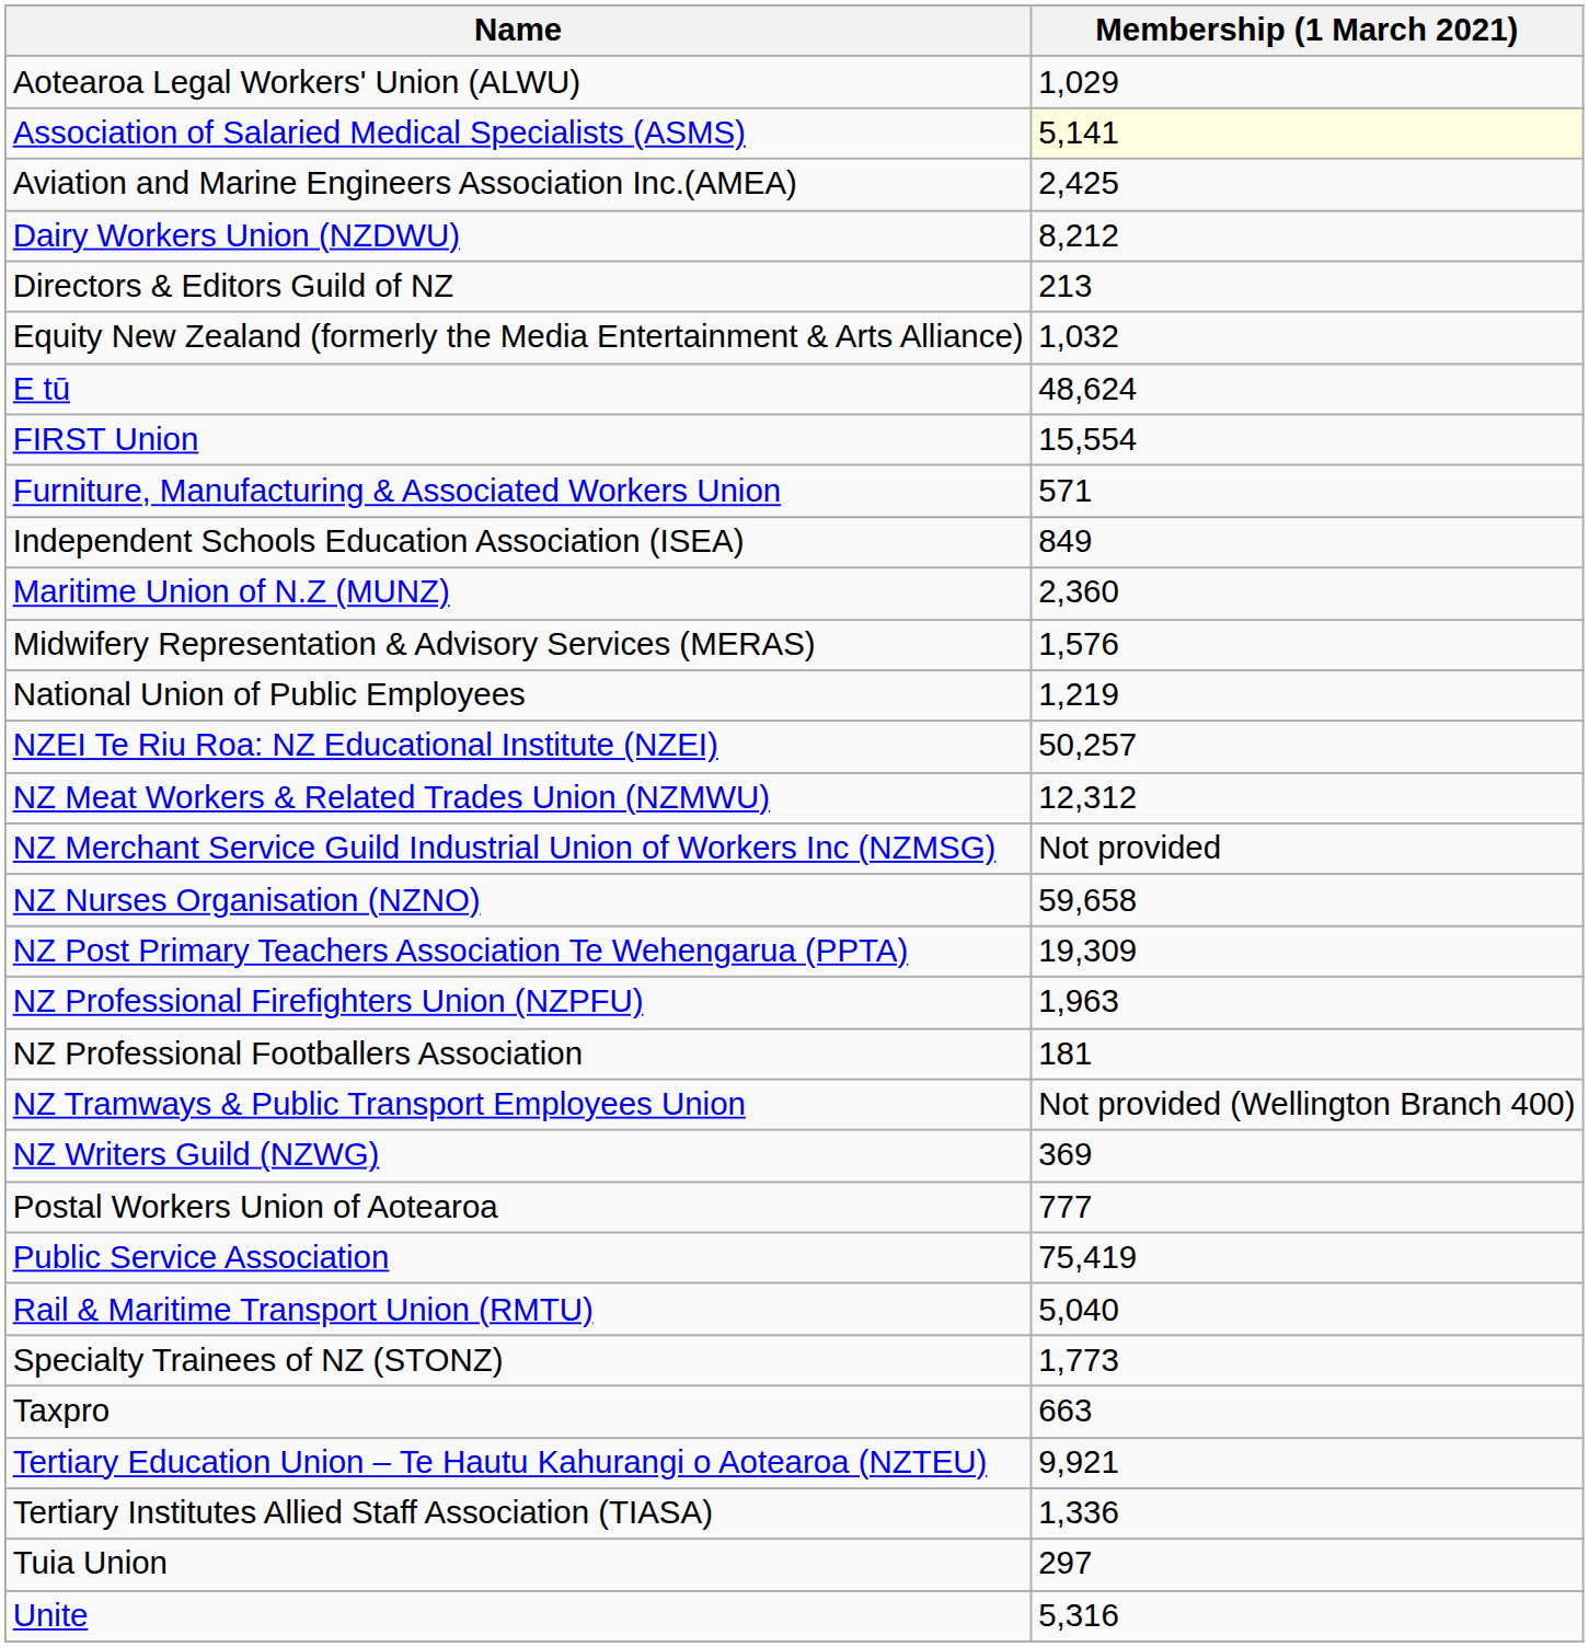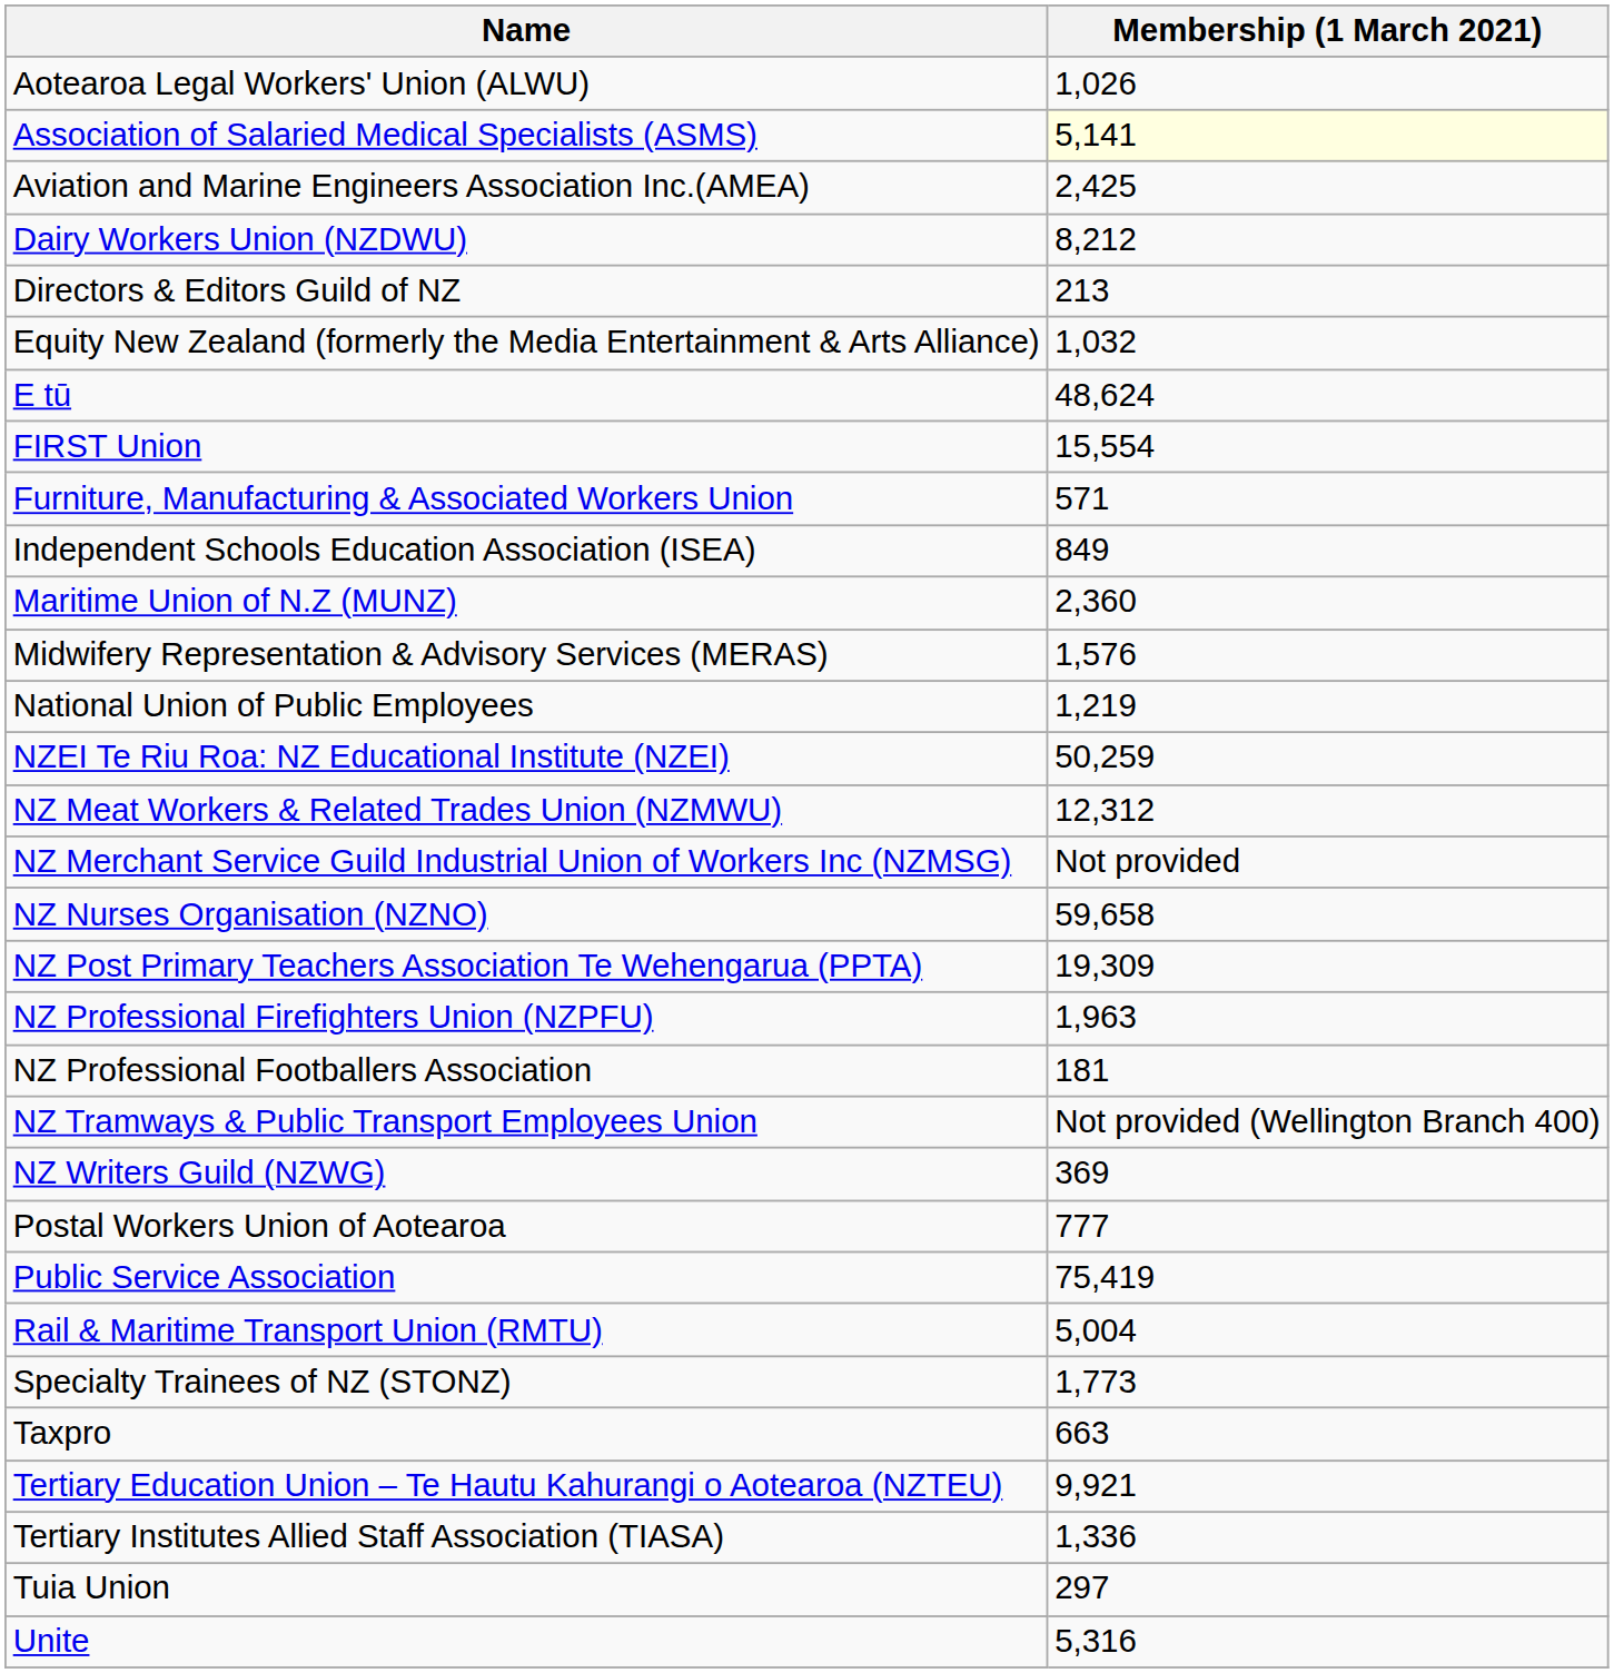 <table class="wikitable sortable">
 <tr>
 <th>Name </th>
 <th>Membership (1 March 2021) </th>
 </tr>
 <tr>
 <td>Aotearoa Legal Workers' Union (ALWU)</td>
-<td>1,029</td>
+<td>1,026</td>
 </tr>
 <tr>
 <td><a href='#'>Association of Salaried Medical Specialists (ASMS)</a></td>
 <td style="background: lightyellow;">5,141</td>
 </tr>
 <tr>
 <td>Aviation and Marine Engineers Association Inc.(AMEA)</td>
 <td>2,425</td>
 </tr>
 <tr>
 <td><a href='#'>Dairy Workers Union (NZDWU)</a></td>
 <td>8,212</td>
 </tr>
 <tr>
 <td>Directors & Editors Guild of NZ</td>
 <td>213</td>
 </tr>
 <tr>
 <td>Equity New Zealand (formerly the Media Entertainment & Arts Alliance)</td>
 <td>1,032</td>
 </tr>
 <tr>
 <td><a href='#'>E tū</a></td>
 <td>48,624</td>
 </tr>
 <tr>
 <td><a href='#'>FIRST Union</a></td>
 <td>15,554</td>
 </tr>
 <tr>
 <td><a href='#'>Furniture, Manufacturing & Associated Workers Union</a></td>
 <td>571</td>
 </tr>
 <tr>
 <td>Independent Schools Education Association (ISEA)</td>
 <td>849</td>
 </tr>
 <tr>
 <td><a href='#'>Maritime Union of N.Z (MUNZ)</a></td>
 <td>2,360</td>
 </tr>
 <tr>
 <td>Midwifery Representation & Advisory Services (MERAS)</td>
 <td>1,576</td>
 </tr>
 <tr>
 <td>National Union of Public Employees</td>
 <td>1,219</td>
 </tr>
 <tr>
 <td><a href='#'>NZEI Te Riu Roa: NZ Educational Institute (NZEI)</a></td>
-<td>50,257</td>
+<td>50,259</td>
 </tr>
 <tr>
 <td><a href='#'>NZ Meat Workers & Related Trades Union (NZMWU)</a></td>
 <td>12,312</td>
 </tr>
 <tr>
 <td><a href='#'>NZ Merchant Service Guild Industrial Union of Workers Inc (NZMSG)</a></td>
 <td>Not provided</td>
 </tr>
 <tr>
 <td><a href='#'>NZ Nurses Organisation (NZNO)</a></td>
 <td>59,658</td>
 </tr>
 <tr>
 <td><a href='#'>NZ Post Primary Teachers Association Te Wehengarua (PPTA)</a></td>
 <td>19,309</td>
 </tr>
 <tr>
 <td><a href='#'>NZ Professional Firefighters Union (NZPFU)</a></td>
 <td>1,963</td>
 </tr>
 <tr>
 <td>NZ Professional Footballers Association</td>
 <td>181</td>
 </tr>
 <tr>
 <td><a href='#'>NZ Tramways & Public Transport Employees Union</a></td>
 <td>Not provided (Wellington Branch 400)</td>
 </tr>
 <tr>
 <td><a href='#'>NZ Writers Guild (NZWG)</a></td>
 <td>369</td>
 </tr>
 <tr>
 <td>Postal Workers Union of Aotearoa</td>
 <td>777</td>
 </tr>
 <tr>
 <td><a href='#'>Public Service Association</a></td>
 <td>75,419</td>
 </tr>
 <tr>
 <td><a href='#'>Rail & Maritime Transport Union (RMTU)</a></td>
-<td>5,040</td>
+<td>5,004</td>
 </tr>
 <tr>
 <td>Specialty Trainees of NZ (STONZ)</td>
 <td>1,773</td>
 </tr>
 <tr>
 <td>Taxpro</td>
 <td>663</td>
 </tr>
 <tr>
 <td><a href='#'>Tertiary Education Union – Te Hautu Kahurangi o Aotearoa (NZTEU)</a></td>
 <td>9,921</td>
 </tr>
 <tr>
 <td>Tertiary Institutes Allied Staff Association (TIASA)</td>
 <td>1,336</td>
 </tr>
 <tr>
 <td>Tuia Union</td>
 <td>297</td>
 </tr>
 <tr>
 <td><a href='#'>Unite</a></td>
 <td>5,316</td>
 </tr>
 </table>
